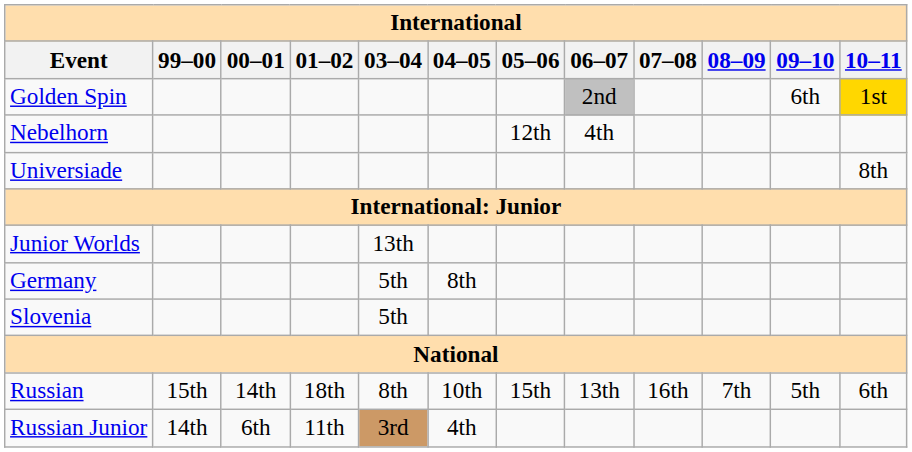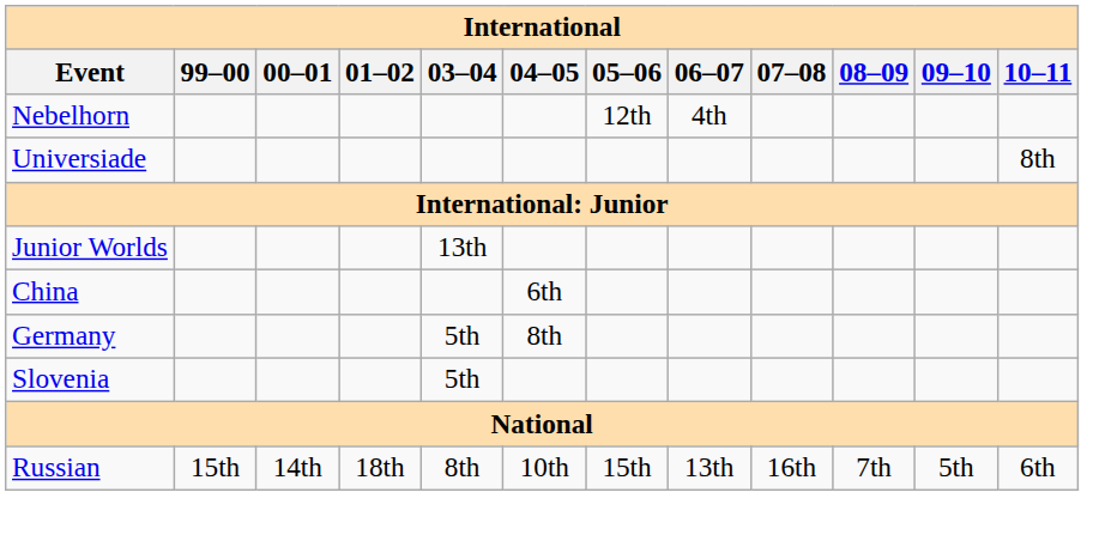 <table class="wikitable" style="text-align:center">
 <tr>
 <th style="background-color: #ffdead; " colspan=12 align=center>International</th>
 </tr>
 <tr>
 <th>Event</th>
 <th>99–00</th>
 <th>00–01</th>
 <th>01–02</th>
 <th>03–04</th>
 <th>04–05</th>
 <th>05–06</th>
 <th>06–07</th>
 <th>07–08</th>
 <th><a href='#'>08–09</a></th>
 <th><a href='#'>09–10</a></th>
 <th><a href='#'>10–11</a></th>
-</tr>
-<tr>
-<td align=left><a href='#'>Golden Spin</a></td>
-<td></td>
-<td></td>
-<td></td>
-<td></td>
-<td></td>
-<td></td>
-<td bgcolor=silver>2nd</td>
-<td></td>
-<td></td>
-<td>6th</td>
-<td bgcolor=gold>1st</td>
 </tr>
 <tr>
 <td align=left><a href='#'>Nebelhorn</a></td>
 <td></td>
 <td></td>
 <td></td>
 <td></td>
 <td></td>
 <td>12th</td>
 <td>4th</td>
 <td></td>
 <td></td>
 <td></td>
 <td></td>
 </tr>
 <tr>
 <td align=left><a href='#'>Universiade</a></td>
 <td></td>
 <td></td>
 <td></td>
 <td></td>
 <td></td>
 <td></td>
 <td></td>
 <td></td>
 <td></td>
 <td></td>
 <td>8th</td>
 </tr>
 <tr>
 <th style="background-color: #ffdead; " colspan=12 align=center>International: Junior</th>
 </tr>
 <tr>
 <td align=left><a href='#'>Junior Worlds</a></td>
 <td></td>
 <td></td>
 <td></td>
 <td>13th</td>
 <td></td>
+<td></td>
+<td></td>
+<td></td>
+<td></td>
+<td></td>
+<td></td>
+</tr>
+<tr>
+<td align=left> <a href='#'>China</a></td>
+<td></td>
+<td></td>
+<td></td>
+<td></td>
+<td>6th</td>
 <td></td>
 <td></td>
 <td></td>
 <td></td>
 <td></td>
 <td></td>
 </tr>
 <tr>
 <td align=left> <a href='#'>Germany</a></td>
 <td></td>
 <td></td>
 <td></td>
 <td>5th</td>
 <td>8th</td>
 <td></td>
 <td></td>
 <td></td>
 <td></td>
 <td></td>
 <td></td>
 </tr>
 <tr>
 <td align=left> <a href='#'>Slovenia</a></td>
 <td></td>
 <td></td>
 <td></td>
 <td>5th</td>
 <td></td>
 <td></td>
 <td></td>
 <td></td>
 <td></td>
 <td></td>
 <td></td>
 </tr>
 <tr>
 <th style="background-color: #ffdead; " colspan=12 align=center>National</th>
 </tr>
 <tr>
 <td align=left><a href='#'>Russian</a></td>
 <td>15th</td>
 <td>14th</td>
 <td>18th</td>
 <td>8th</td>
 <td>10th</td>
 <td>15th</td>
 <td>13th</td>
 <td>16th</td>
 <td>7th</td>
 <td>5th</td>
 <td>6th</td>
 </tr>
-<tr>
-<td align=left><a href='#'>Russian Junior</a></td>
-<td>14th</td>
-<td>6th</td>
-<td>11th</td>
-<td bgcolor=cc9966>3rd</td>
-<td>4th</td>
-<td></td>
-<td></td>
-<td></td>
-<td></td>
-<td></td>
-<td></td>
-</tr>
 </table>
